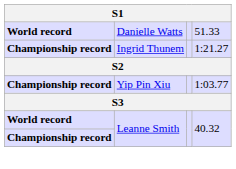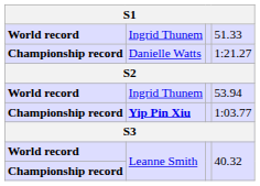 <table class="wikitable">
 <tr>
 <th colspan="4"><strong>S1</strong></th>
 </tr>
 <tr bgcolor="ddddff">
 <td><strong>World record</strong></td>
-<td><a href='#'>Danielle Watts</a></td>
+<td><a href='#'>Ingrid Thunem</a></td>
 <td></td>
 <td>51.33</td>
 </tr>
 <tr bgcolor="ddddff">
 <td><strong>Championship record</strong></td>
-<td><a href='#'>Ingrid Thunem</a></td>
+<td><a href='#'>Danielle Watts</a></td>
 <td></td>
 <td>1:21.27</td>
 </tr>
 <tr bgcolor="ddddff">
 <th colspan="4"><strong>S2</strong></th>
 </tr>
 <tr bgcolor="ddddff">
+<td><strong>World record</strong></td>
+<td><a href='#'>Ingrid Thunem</a></td>
+<td></td>
+<td>53.94</td>
+</tr>
+<tr bgcolor="ddddff">
 <td><strong>Championship record</strong></td>
-<td><a href='#'>Yip Pin Xiu</a></td>
+<td><strong><a href='#'>Yip Pin Xiu</a></strong></td>
 <td></td>
 <td>1:03.77</td>
 </tr>
 <tr bgcolor="ddddff">
 <th colspan="4"><strong>S3</strong></th>
 </tr>
 <tr bgcolor="ddddff">
 <td><strong>World record</strong></td>
 <td rowspan="2"><a href='#'>Leanne Smith</a></td>
 <td rowspan="2"></td>
 <td rowspan="2">40.32</td>
 </tr>
 <tr bgcolor="ddddff">
 <td><strong>Championship record</strong></td>
 </tr>
 </table>
